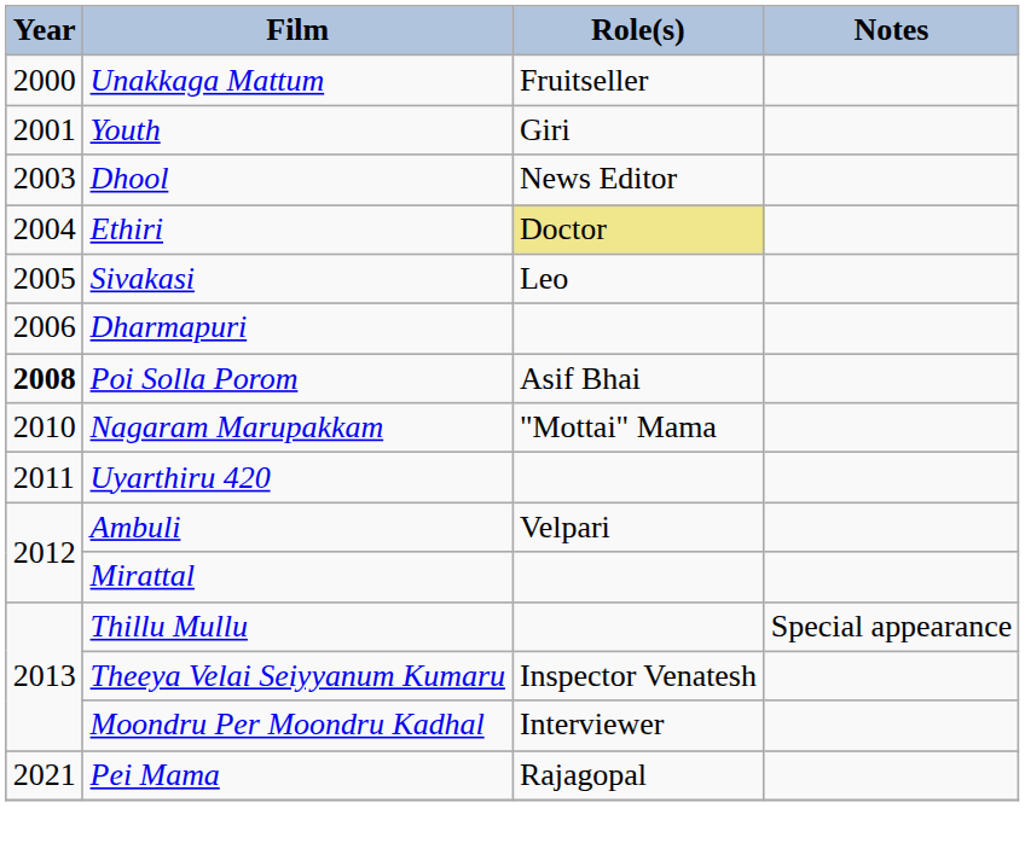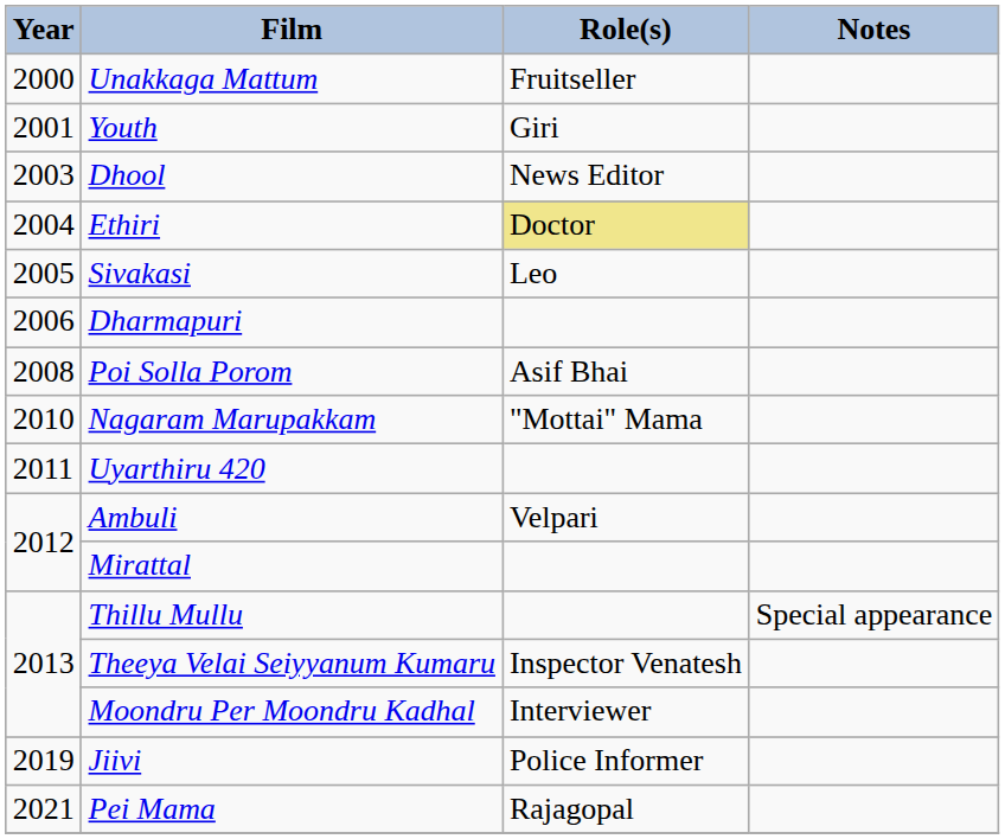 <table class="wikitable">
 <tr style="text-align:center;">
 <th style="background:#B0C4DE;">Year</th>
 <th style="background:#B0C4DE;">Film</th>
 <th style="background:#B0C4DE;">Role(s)</th>
 <th style="background:#B0C4DE;">Notes</th>
 </tr>
 <tr>
 <td>2000</td>
 <td><em><a href='#'>Unakkaga Mattum</a></em></td>
 <td>Fruitseller</td>
 <td></td>
 </tr>
 <tr>
 <td>2001</td>
 <td><em><a href='#'>Youth</a></em></td>
 <td>Giri</td>
 <td></td>
 </tr>
 <tr>
 <td>2003</td>
 <td><em><a href='#'>Dhool</a></em></td>
 <td>News Editor</td>
 <td></td>
 </tr>
 <tr>
 <td>2004</td>
 <td><em><a href='#'>Ethiri</a></em></td>
 <td style="background: khaki;">Doctor</td>
 <td></td>
 </tr>
 <tr>
 <td>2005</td>
 <td><em><a href='#'>Sivakasi</a></em></td>
 <td>Leo</td>
 <td></td>
 </tr>
 <tr>
 <td>2006</td>
 <td><em><a href='#'>Dharmapuri</a></em></td>
 <td></td>
 <td></td>
 </tr>
 <tr>
-<td><strong>2008</strong></td>
+<td>2008</td>
 <td><em><a href='#'>Poi Solla Porom</a></em></td>
 <td>Asif Bhai</td>
 <td></td>
 </tr>
 <tr>
 <td>2010</td>
 <td><em><a href='#'>Nagaram Marupakkam</a></em></td>
 <td>"Mottai" Mama</td>
 <td></td>
 </tr>
 <tr>
 <td>2011</td>
 <td><em><a href='#'>Uyarthiru 420</a></em></td>
 <td></td>
 <td></td>
 </tr>
 <tr>
 <td rowspan="2">2012</td>
 <td><em><a href='#'>Ambuli</a></em></td>
 <td>Velpari</td>
 <td></td>
 </tr>
 <tr>
 <td><em><a href='#'>Mirattal</a></em></td>
 <td></td>
 <td></td>
 </tr>
 <tr>
 <td rowspan="3">2013</td>
 <td><em><a href='#'>Thillu Mullu</a></em></td>
 <td></td>
 <td>Special appearance</td>
 </tr>
 <tr>
 <td><em><a href='#'>Theeya Velai Seiyyanum Kumaru</a></em></td>
 <td>Inspector Venatesh</td>
 <td></td>
 </tr>
 <tr>
 <td><em><a href='#'>Moondru Per Moondru Kadhal</a></em></td>
 <td>Interviewer</td>
 <td></td>
 </tr>
 <tr>
+<td>2019</td>
+<td><em><a href='#'>Jiivi</a></em></td>
+<td>Police Informer</td>
+<td></td>
+</tr>
+<tr>
 <td>2021</td>
 <td><em> <a href='#'>Pei Mama</a></em></td>
 <td>Rajagopal</td>
 <td></td>
 </tr>
 <tr>
 </tr>
 </table>
